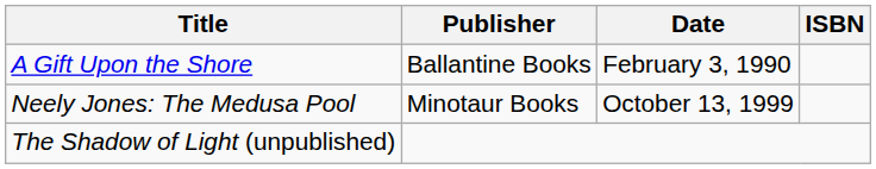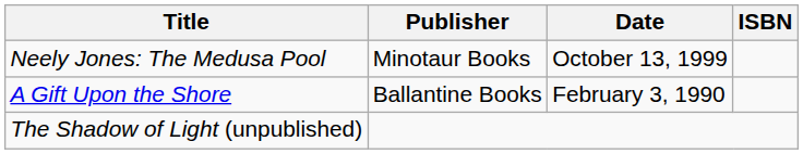 <table class="wikitable">
 <tr>
 <th>Title</th>
 <th>Publisher</th>
 <th>Date</th>
 <th>ISBN</th>
 </tr>
 <tr>
+<td><em>Neely Jones: The Medusa Pool</em></td>
+<td>Minotaur Books</td>
+<td>October 13, 1999</td>
+<td></td>
+</tr>
+<tr>
 <td><em><a href='#'>A Gift Upon the Shore</a></em></td>
 <td>Ballantine Books</td>
 <td>February 3, 1990</td>
-<td></td>
-</tr>
-<tr>
-<td><em>Neely Jones: The Medusa Pool</em></td>
-<td>Minotaur Books</td>
-<td>October 13, 1999</td>
 <td></td>
 </tr>
 <tr>
 <td><em>The Shadow of Light</em> (unpublished)</td>
 <td colspan="3"></td>
 </tr>
 </table>
